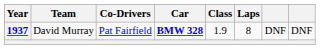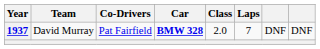 <table class="wikitable" style="text-align:center; font-size:90%">
 <tr>
 <th>Year</th>
 <th>Team</th>
 <th>Co-Drivers</th>
 <th>Car</th>
 <th>Class</th>
 <th>Laps</th>
 <th></th>
 <th></th>
 </tr>
 <tr>
 <th><a href='#'>1937</a></th>
 <td align="left"> David Murray</td>
 <td align="left"> <a href='#'>Pat Fairfield</a></td>
 <td align="left"><strong><a href='#'>BMW 328</a></strong></td>
-<td>1.9</td>
-<td>8</td>
+<td>2.0</td>
+<td>7</td>
 <td>DNF</td>
 <td>DNF</td>
 </tr>
 <tr>
 <th colspan="8"></th>
 </tr>
 </table>
